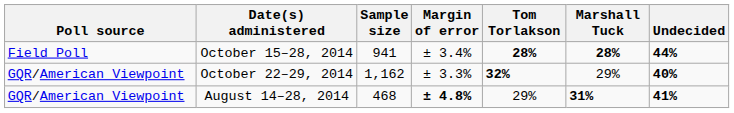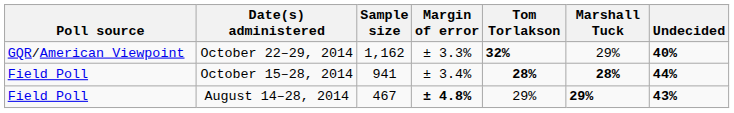 <table class="wikitable">
 <tr valign= bottom>
 <th style="width:180px;">Poll source</th>
 <th style="width:150px;">Date(s)<br>administered</th>
 <th>Sample<br>size</th>
 <th>Margin<br>of error</th>
 <th style="width:75px;">Tom<br>Torlakson</th>
 <th style="width:75px;">Marshall<br>Tuck</th>
 <th>Undecided</th>
 </tr>
 <tr>
+<td><a href='#'>GQR</a>/<a href='#'>American Viewpoint</a></td>
+<td align=center>October 22–29, 2014</td>
+<td align=center>1,162</td>
+<td align=center>± 3.3%</td>
+<td><strong>32%</strong></td>
+<td align=center>29%</td>
+<td><strong>40%</strong></td>
+</tr>
+<tr>
 <td><a href='#'>Field Poll</a></td>
 <td align=center>October 15–28, 2014</td>
 <td align=center>941</td>
 <td align=center>± 3.4%</td>
 <td align=center><strong>28%</strong></td>
 <td align=center><strong>28%</strong></td>
 <td><strong>44%</strong></td>
 </tr>
 <tr>
-<td><a href='#'>GQR</a>/<a href='#'>American Viewpoint</a></td>
-<td align=center>October 22–29, 2014</td>
-<td align=center>1,162</td>
-<td align=center>± 3.3%</td>
-<td><strong>32%</strong></td>
-<td align=center>29%</td>
-<td><strong>40%</strong></td>
-</tr>
-<tr>
-<td><a href='#'>GQR</a>/<a href='#'>American Viewpoint</a></td>
+<td><a href='#'>Field Poll</a></td>
 <td align=center>August 14–28, 2014</td>
-<td align=center>468</td>
+<td align=center>467</td>
 <td align=center><strong>± 4.8%</strong></td>
 <td align=center>29%</td>
-<td><strong>31%</strong></td>
-<td><strong>41%</strong></td>
+<td><strong>29%</strong></td>
+<td><strong>43%</strong></td>
 </tr>
 </table>
